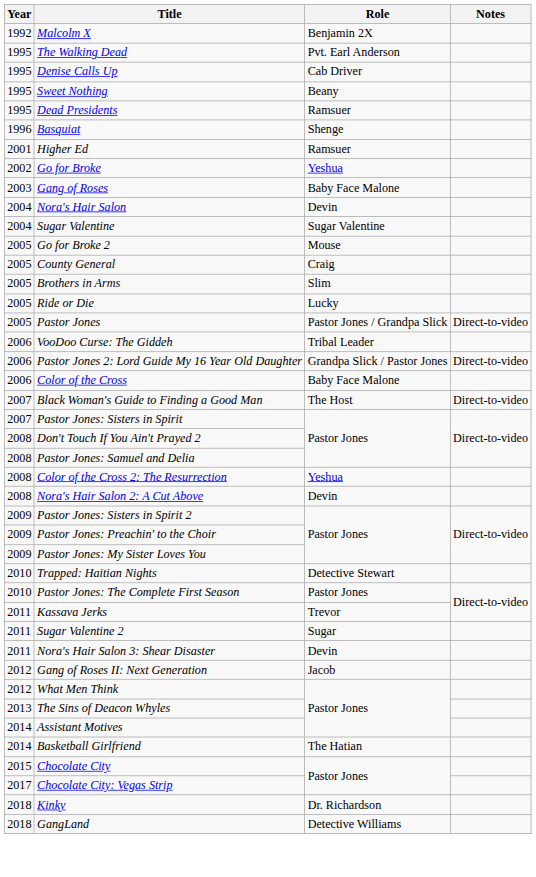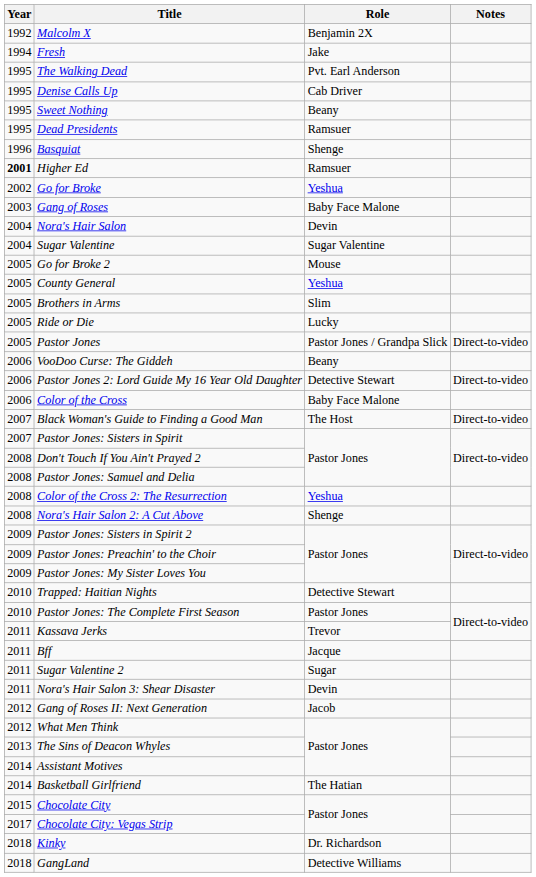 <table class="wikitable sortable">
 <tr>
 <th>Year</th>
 <th>Title</th>
 <th>Role</th>
 <th>Notes</th>
 </tr>
 <tr>
 <td>1992</td>
 <td><a href='#'><em>Malcolm X</em></a></td>
 <td>Benjamin 2X</td>
+<td></td>
+</tr>
+<tr>
+<td>1994</td>
+<td><a href='#'><em>Fresh</em></a></td>
+<td>Jake</td>
 <td></td>
 </tr>
 <tr>
 <td>1995</td>
 <td><a href='#'><em>The Walking Dead</em></a></td>
 <td>Pvt. Earl Anderson</td>
 <td></td>
 </tr>
 <tr>
 <td>1995</td>
 <td><em><a href='#'>Denise Calls Up</a></em></td>
 <td>Cab Driver</td>
 <td></td>
 </tr>
 <tr>
 <td>1995</td>
 <td><a href='#'><em>Sweet Nothing</em></a></td>
 <td>Beany</td>
 <td></td>
 </tr>
 <tr>
 <td>1995</td>
 <td><em><a href='#'>Dead Presidents</a></em></td>
 <td>Ramsuer</td>
 <td></td>
 </tr>
 <tr>
 <td>1996</td>
 <td><a href='#'><em>Basquiat</em></a></td>
 <td>Shenge</td>
 <td></td>
 </tr>
 <tr>
-<td>2001</td>
+<td><strong>2001</strong></td>
 <td><em>Higher Ed</em></td>
 <td>Ramsuer</td>
 <td></td>
 </tr>
 <tr>
 <td>2002</td>
 <td><a href='#'><em>Go for Broke</em></a></td>
 <td><a href='#'>Yeshua</a></td>
 <td></td>
 </tr>
 <tr>
 <td>2003</td>
 <td><em><a href='#'>Gang of Roses</a></em></td>
 <td>Baby Face Malone</td>
 <td></td>
 </tr>
 <tr>
 <td>2004</td>
 <td><em><a href='#'>Nora's Hair Salon</a></em></td>
 <td>Devin</td>
 <td></td>
 </tr>
 <tr>
 <td>2004</td>
 <td><em>Sugar Valentine</em></td>
 <td>Sugar Valentine</td>
 <td></td>
 </tr>
 <tr>
 <td>2005</td>
 <td><em>Go for Broke 2</em></td>
 <td>Mouse</td>
 <td></td>
 </tr>
 <tr>
 <td>2005</td>
 <td><em>County General</em></td>
-<td>Craig</td>
+<td><a href='#'>Yeshua</a></td>
 <td></td>
 </tr>
 <tr>
 <td>2005</td>
 <td><em>Brothers in Arms</em></td>
 <td>Slim</td>
 <td></td>
 </tr>
 <tr>
 <td>2005</td>
 <td><em>Ride or Die</em></td>
 <td>Lucky</td>
 <td></td>
 </tr>
 <tr>
 <td>2005</td>
 <td><em>Pastor Jones</em></td>
 <td>Pastor Jones / Grandpa Slick</td>
 <td>Direct-to-video</td>
 </tr>
 <tr>
 <td>2006</td>
 <td><em>VooDoo Curse: The Giddeh</em></td>
-<td>Tribal Leader</td>
+<td>Beany</td>
 <td></td>
 </tr>
 <tr>
 <td>2006</td>
 <td><em>Pastor Jones 2: Lord Guide My 16 Year Old Daughter</em></td>
-<td>Grandpa Slick / Pastor Jones</td>
+<td>Detective Stewart</td>
 <td>Direct-to-video</td>
 </tr>
 <tr>
 <td>2006</td>
 <td><em><a href='#'>Color of the Cross</a></em></td>
 <td>Baby Face Malone</td>
 <td></td>
 </tr>
 <tr>
 <td>2007</td>
 <td><em>Black Woman's Guide to Finding a Good Man</em></td>
 <td>The Host</td>
 <td>Direct-to-video</td>
 </tr>
 <tr>
 <td>2007</td>
 <td><em>Pastor Jones: Sisters in Spirit</em></td>
 <td rowspan="3">Pastor Jones</td>
 <td rowspan="3">Direct-to-video</td>
 </tr>
 <tr>
 <td>2008</td>
 <td><em>Don't Touch If You Ain't Prayed 2</em></td>
 </tr>
 <tr>
 <td>2008</td>
 <td><em>Pastor Jones: Samuel and Delia</em></td>
 </tr>
 <tr>
 <td>2008</td>
 <td><em><a href='#'>Color of the Cross 2: The Resurrection</a></em></td>
 <td><a href='#'>Yeshua</a></td>
 <td></td>
 </tr>
 <tr>
 <td>2008</td>
 <td><em><a href='#'>Nora's Hair Salon 2: A Cut Above</a></em></td>
-<td>Devin</td>
+<td>Shenge</td>
 <td></td>
 </tr>
 <tr>
 <td>2009</td>
 <td><em>Pastor Jones: Sisters in Spirit 2</em></td>
 <td rowspan="3">Pastor Jones</td>
 <td rowspan="3">Direct-to-video</td>
 </tr>
 <tr>
 <td>2009</td>
 <td><em>Pastor Jones: Preachin' to the Choir</em></td>
 </tr>
 <tr>
 <td>2009</td>
 <td><em>Pastor Jones: My Sister Loves You</em></td>
 </tr>
 <tr>
 <td>2010</td>
 <td><em>Trapped: Haitian Nights</em></td>
 <td>Detective Stewart</td>
 <td></td>
 </tr>
 <tr>
 <td>2010</td>
 <td><em>Pastor Jones: The Complete First Season</em></td>
 <td>Pastor Jones</td>
 <td rowspan="2">Direct-to-video</td>
 </tr>
 <tr>
 <td>2011</td>
 <td><em>Kassava Jerks</em></td>
 <td>Trevor</td>
+</tr>
+<tr>
+<td>2011</td>
+<td><em>Bff</em></td>
+<td>Jacque</td>
+<td></td>
 </tr>
 <tr>
 <td>2011</td>
 <td><em>Sugar Valentine 2</em></td>
 <td>Sugar</td>
 <td></td>
 </tr>
 <tr>
 <td>2011</td>
 <td><em>Nora's Hair Salon 3: Shear Disaster</em></td>
 <td>Devin</td>
 <td></td>
 </tr>
 <tr>
 <td>2012</td>
 <td><em>Gang of Roses II: Next Generation</em></td>
 <td>Jacob</td>
 <td></td>
 </tr>
 <tr>
 <td>2012</td>
 <td><em>What Men Think</em></td>
 <td rowspan="3">Pastor Jones</td>
 <td></td>
 </tr>
 <tr>
 <td>2013</td>
 <td><em>The Sins of Deacon Whyles</em></td>
 <td></td>
 </tr>
 <tr>
 <td>2014</td>
 <td><em>Assistant Motives</em></td>
 <td></td>
 </tr>
 <tr>
 <td>2014</td>
 <td><em>Basketball Girlfriend</em></td>
 <td>The Hatian</td>
 <td></td>
 </tr>
 <tr>
 <td>2015</td>
 <td><a href='#'><em>Chocolate City</em></a></td>
 <td rowspan="2">Pastor Jones</td>
 <td></td>
 </tr>
 <tr>
 <td>2017</td>
 <td><em><a href='#'>Chocolate City: Vegas Strip</a></em></td>
 <td></td>
 </tr>
 <tr>
 <td>2018</td>
 <td><a href='#'><em>Kinky</em></a></td>
 <td>Dr. Richardson</td>
 <td></td>
 </tr>
 <tr>
 <td>2018</td>
 <td><em>GangLand</em></td>
 <td>Detective Williams</td>
 <td></td>
 </tr>
 </table>
